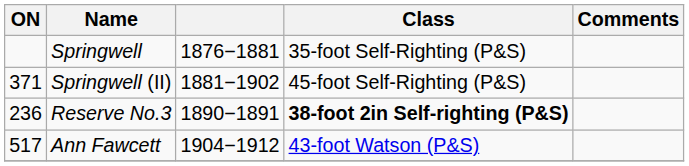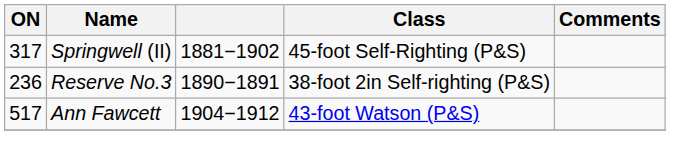 <table class="wikitable">
 <tr>
 <th>ON</th>
 <th>Name</th>
 <th></th>
 <th>Class</th>
 <th>Comments</th>
 </tr>
 <tr>
-<td></td>
-<td><em>Springwell</em></td>
-<td>1876−1881</td>
-<td>35-foot Self-Righting (P&S)</td>
-<td></td>
-</tr>
-<tr>
-<td>371</td>
+<td>317</td>
 <td><em>Springwell</em> (II)</td>
 <td>1881−1902</td>
 <td>45-foot Self-Righting (P&S)</td>
 <td></td>
 </tr>
 <tr>
 <td>236</td>
 <td><em>Reserve No.3</em></td>
 <td>1890−1891</td>
-<td><strong>38-foot 2in Self-righting (P&S)</strong></td>
+<td>38-foot 2in Self-righting (P&S)</td>
 <td></td>
 </tr>
 <tr>
 <td>517</td>
 <td><em>Ann Fawcett</em></td>
 <td>1904−1912</td>
 <td><a href='#'>43-foot Watson (P&S)</a></td>
 <td></td>
 </tr>
 <tr>
 </tr>
 </table>
